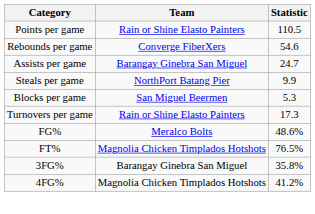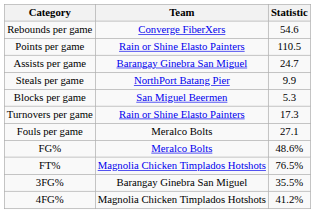 <table class="wikitable" style="text-align:center">
 <tr>
 <th>Category</th>
 <th>Team</th>
 <th>Statistic</th>
 </tr>
 <tr>
+<td>Rebounds per game</td>
+<td><a href='#'>Converge FiberXers</a></td>
+<td>54.6</td>
+</tr>
+<tr>
 <td>Points per game</td>
 <td><a href='#'>Rain or Shine Elasto Painters</a></td>
 <td>110.5</td>
-</tr>
-<tr>
-<td>Rebounds per game</td>
-<td><a href='#'>Converge FiberXers</a></td>
-<td>54.6</td>
 </tr>
 <tr>
 <td>Assists per game</td>
 <td><a href='#'>Barangay Ginebra San Miguel</a></td>
 <td>24.7</td>
 </tr>
 <tr>
 <td>Steals per game</td>
 <td><a href='#'>NorthPort Batang Pier</a></td>
 <td>9.9</td>
 </tr>
 <tr>
 <td>Blocks per game</td>
 <td><a href='#'>San Miguel Beermen</a></td>
 <td>5.3</td>
 </tr>
 <tr>
 <td>Turnovers per game</td>
 <td><a href='#'>Rain or Shine Elasto Painters</a></td>
 <td>17.3</td>
 </tr>
 <tr>
+<td>Fouls per game</td>
+<td>Meralco Bolts</td>
+<td>27.1</td>
+</tr>
+<tr>
 <td>FG%</td>
 <td><a href='#'>Meralco Bolts</a></td>
 <td>48.6%</td>
 </tr>
 <tr>
 <td>FT%</td>
 <td><a href='#'>Magnolia Chicken Timplados Hotshots</a></td>
 <td>76.5%</td>
 </tr>
 <tr>
 <td>3FG%</td>
 <td>Barangay Ginebra San Miguel</td>
-<td>35.8%</td>
+<td>35.5%</td>
 </tr>
 <tr>
 <td>4FG%</td>
 <td>Magnolia Chicken Timplados Hotshots</td>
 <td>41.2%</td>
 </tr>
 </table>
